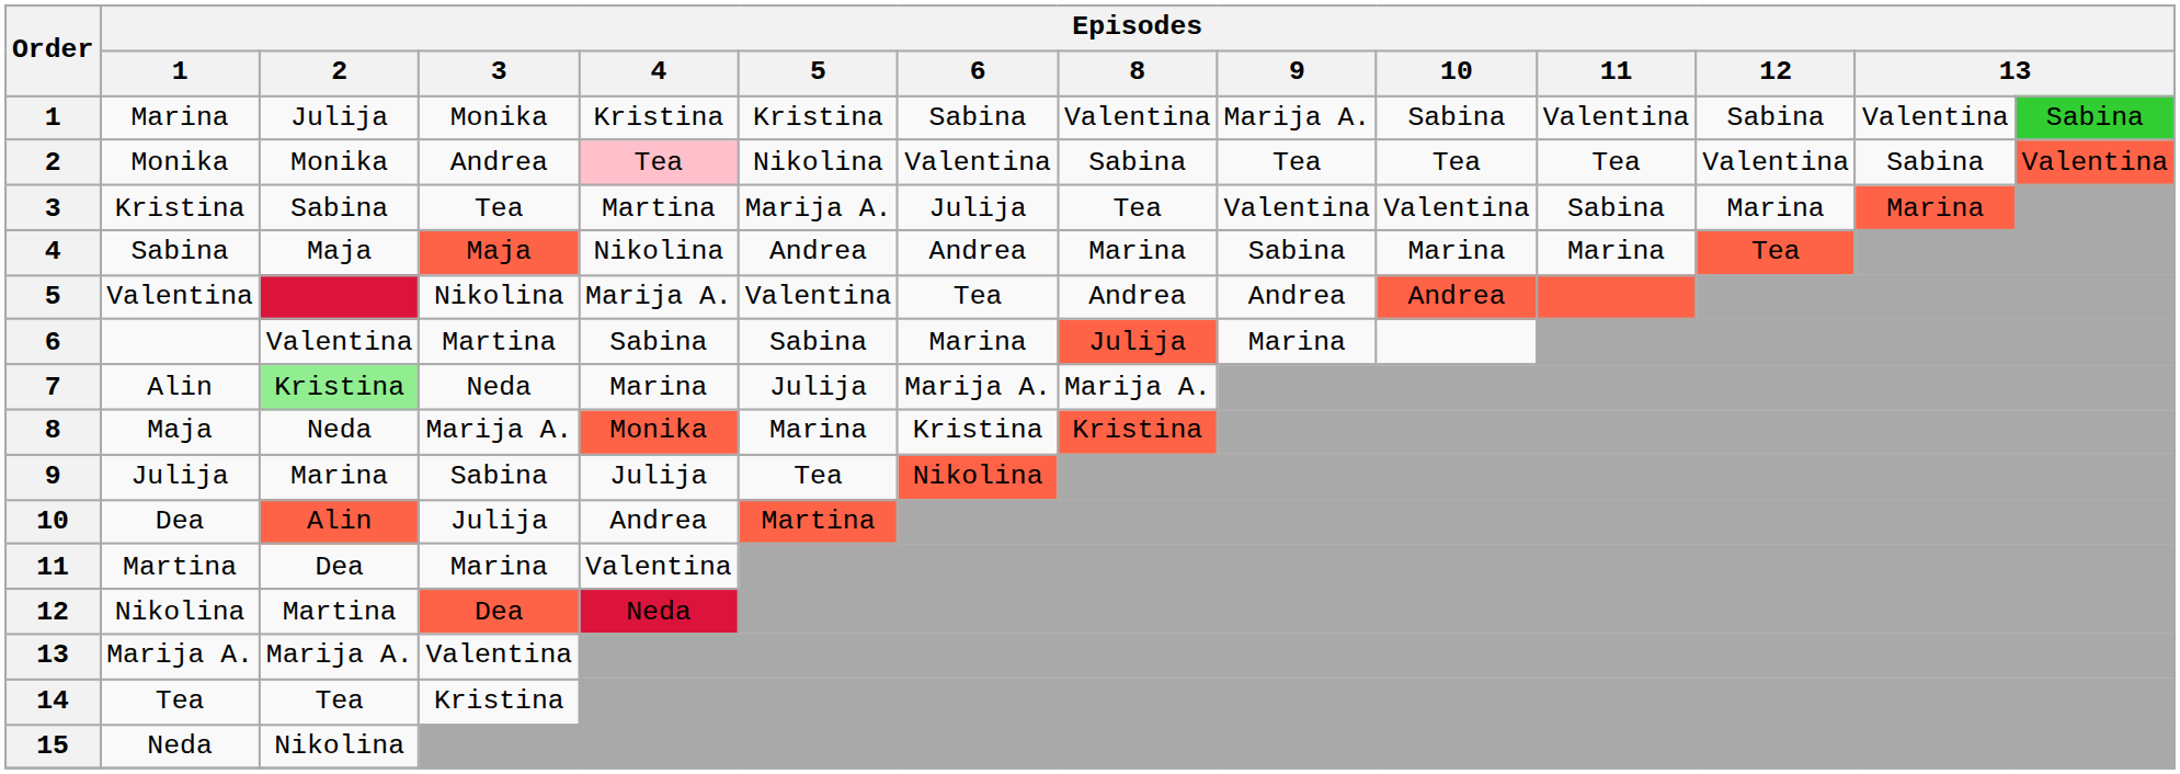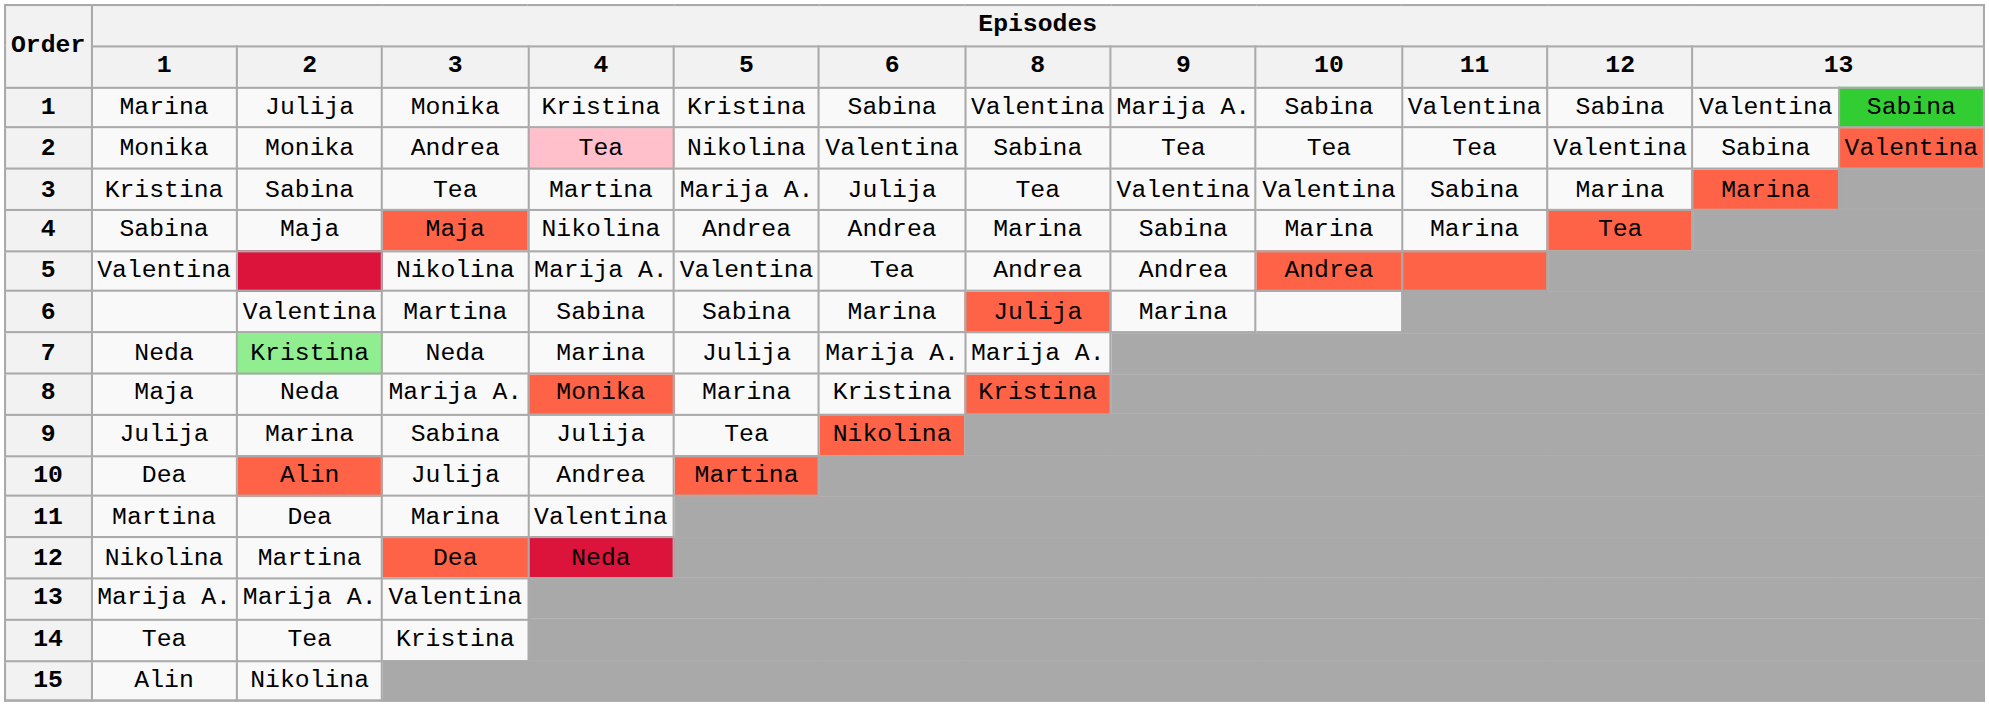 <table class="wikitable" style="text-align:center; font-size:92%">
 <tr>
 <th rowspan="2">Order</th>
 <th colspan=15>Episodes</th>
 </tr>
 <tr>
 <th>1</th>
 <th>2</th>
 <th>3</th>
 <th>4</th>
 <th>5</th>
 <th>6</th>
 <th>8</th>
 <th>9</th>
 <th>10</th>
 <th>11</th>
 <th>12</th>
 <th colspan=2>13</th>
 </tr>
 <tr>
 <th>1</th>
 <td>Marina</td>
 <td>Julija</td>
 <td>Monika</td>
 <td>Kristina</td>
 <td>Kristina</td>
 <td>Sabina</td>
 <td>Valentina</td>
 <td>Marija A.</td>
 <td>Sabina</td>
 <td>Valentina</td>
 <td>Sabina</td>
 <td>Valentina</td>
 <td bgcolor="LimeGreen">Sabina</td>
 </tr>
 <tr>
 <th>2</th>
 <td>Monika</td>
 <td>Monika</td>
 <td>Andrea</td>
 <td bgcolor="pink">Tea</td>
 <td>Nikolina</td>
 <td>Valentina</td>
 <td>Sabina</td>
 <td>Tea</td>
 <td>Tea</td>
 <td>Tea</td>
 <td>Valentina</td>
 <td>Sabina</td>
 <td bgcolor="tomato">Valentina</td>
 </tr>
 <tr>
 <th>3</th>
 <td>Kristina</td>
 <td>Sabina</td>
 <td>Tea</td>
 <td>Martina</td>
 <td>Marija A.</td>
 <td>Julija</td>
 <td>Tea</td>
 <td>Valentina</td>
 <td>Valentina</td>
 <td>Sabina</td>
 <td>Marina</td>
 <td bgcolor="tomato">Marina</td>
 <td bgcolor="darkgray"></td>
 </tr>
 <tr>
 <th>4</th>
 <td>Sabina</td>
 <td>Maja</td>
 <td bgcolor="tomato">Maja</td>
 <td>Nikolina</td>
 <td>Andrea</td>
 <td>Andrea</td>
 <td>Marina</td>
 <td>Sabina</td>
 <td>Marina</td>
 <td>Marina</td>
 <td bgcolor="tomato">Tea</td>
 <td bgcolor="darkgray" colspan=2></td>
 </tr>
 <tr>
 <th>5</th>
 <td>Valentina</td>
 <td bgcolor="crimson"><span></span></td>
 <td>Nikolina</td>
 <td>Marija A.</td>
 <td>Valentina</td>
 <td>Tea</td>
 <td>Andrea</td>
 <td>Andrea</td>
 <td bgcolor="tomato">Andrea</td>
 <td bgcolor="tomato"></td>
 <td bgcolor="darkgray" colspan=3></td>
 </tr>
 <tr>
 <th>6</th>
 <td></td>
 <td>Valentina</td>
 <td>Martina</td>
 <td>Sabina</td>
 <td>Sabina</td>
 <td>Marina</td>
 <td bgcolor="tomato">Julija</td>
 <td>Marina</td>
 <td></td>
 <td bgcolor="darkgray" colspan=4></td>
 </tr>
 <tr>
 <th>7</th>
-<td>Alin</td>
+<td>Neda</td>
 <td style="background: lightgreen;">Kristina</td>
 <td>Neda</td>
 <td>Marina</td>
 <td>Julija</td>
 <td>Marija A.</td>
 <td>Marija A.</td>
 <td bgcolor="darkgray" colspan=6></td>
 </tr>
 <tr>
 <th>8</th>
 <td>Maja</td>
 <td>Neda</td>
 <td>Marija A.</td>
 <td bgcolor="tomato">Monika</td>
 <td>Marina</td>
 <td>Kristina</td>
 <td bgcolor="tomato">Kristina</td>
 <td bgcolor="darkgray" colspan=6></td>
 </tr>
 <tr>
 <th>9</th>
 <td>Julija</td>
 <td>Marina</td>
 <td>Sabina</td>
 <td>Julija</td>
 <td>Tea</td>
 <td bgcolor="tomato">Nikolina</td>
 <td bgcolor="darkgray" colspan=7></td>
 </tr>
 <tr>
 <th>10</th>
 <td>Dea</td>
 <td bgcolor="tomato">Alin</td>
 <td>Julija</td>
 <td>Andrea</td>
 <td bgcolor="tomato">Martina</td>
 <td bgcolor="darkgray" colspan=8></td>
 </tr>
 <tr>
 <th>11</th>
 <td>Martina</td>
 <td>Dea</td>
 <td>Marina</td>
 <td>Valentina</td>
 <td bgcolor="darkgray" colspan=9></td>
 </tr>
 <tr>
 <th>12</th>
 <td>Nikolina</td>
 <td>Martina</td>
 <td bgcolor="tomato">Dea</td>
 <td bgcolor="crimson"><span>Neda</span></td>
 <td bgcolor="darkgray" colspan=9></td>
 </tr>
 <tr>
 <th>13</th>
 <td>Marija A.</td>
 <td>Marija A.</td>
 <td>Valentina</td>
 <td bgcolor="darkgray" colspan=10></td>
 </tr>
 <tr>
 <th>14</th>
 <td>Tea</td>
 <td>Tea</td>
 <td>Kristina</td>
 <td bgcolor="darkgray" colspan=10></td>
 </tr>
 <tr>
 <th>15</th>
-<td>Neda</td>
+<td>Alin</td>
 <td>Nikolina</td>
 <td bgcolor="darkgray" colspan=11></td>
 </tr>
 <tr>
 </tr>
 </table>
